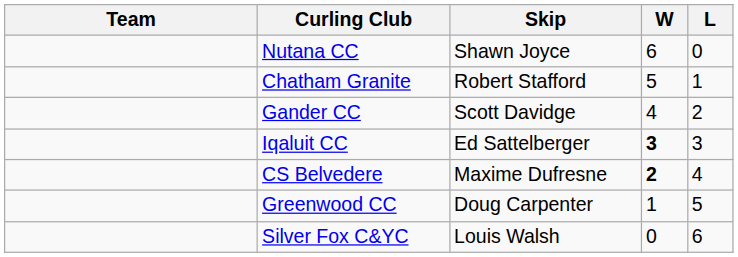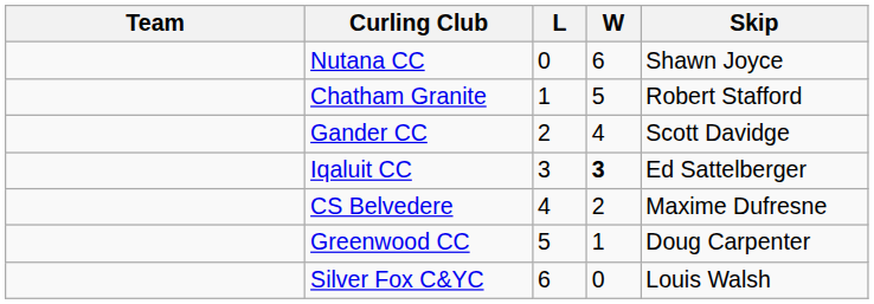 <table class="wikitable">
 <tr>
 <th width="200px">Team</th>
 <th width="150px">Curling Club</th>
+<th width="30px">L</th>
+<th width="30px">W</th>
 <th width="150px">Skip</th>
-<th width="30px">W</th>
-<th width="30px">L</th>
 </tr>
 <tr>
 <td></td>
 <td><a href='#'>Nutana CC</a></td>
+<td>0</td>
+<td>6</td>
 <td>Shawn Joyce</td>
-<td>6</td>
-<td>0</td>
 </tr>
 <tr>
 <td></td>
 <td><a href='#'>Chatham Granite</a></td>
+<td>1</td>
+<td>5</td>
 <td>Robert Stafford</td>
-<td>5</td>
-<td>1</td>
 </tr>
 <tr>
 <td></td>
 <td><a href='#'>Gander CC</a></td>
+<td>2</td>
+<td>4</td>
 <td>Scott Davidge</td>
-<td>4</td>
-<td>2</td>
 </tr>
 <tr>
 <td></td>
 <td><a href='#'>Iqaluit CC</a></td>
+<td>3</td>
+<td><strong>3</strong></td>
 <td>Ed Sattelberger</td>
-<td><strong>3</strong></td>
-<td>3</td>
 </tr>
 <tr>
 <td></td>
 <td><a href='#'>CS Belvedere</a></td>
+<td>4</td>
+<td>2</td>
 <td>Maxime Dufresne</td>
-<td><strong>2</strong></td>
-<td>4</td>
 </tr>
 <tr>
 <td></td>
 <td><a href='#'>Greenwood CC</a></td>
+<td>5</td>
+<td>1</td>
 <td>Doug Carpenter</td>
-<td>1</td>
-<td>5</td>
 </tr>
 <tr>
 <td></td>
 <td><a href='#'>Silver Fox C&YC</a></td>
+<td>6</td>
+<td>0</td>
 <td>Louis Walsh</td>
-<td>0</td>
-<td>6</td>
 </tr>
 </table>
